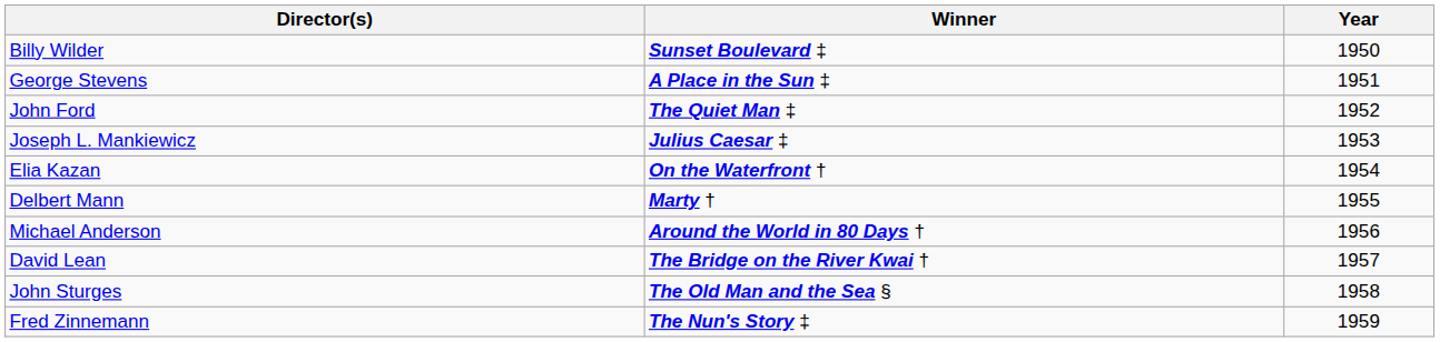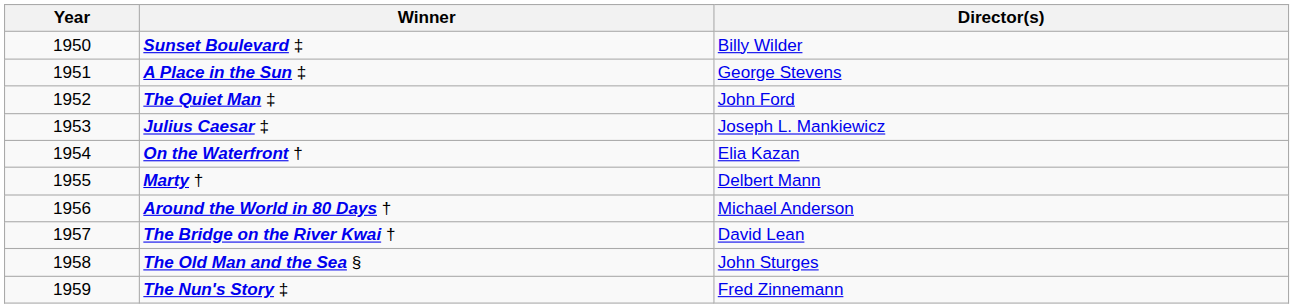 <table class="wikitable" width="95%" cellpadding="5">
 <tr>
+<th width="100"><strong>Year</strong></th>
+<th width="450"><strong>Winner</strong></th>
 <th width="450"><strong>Director(s)</strong></th>
-<th width="450"><strong>Winner</strong></th>
-<th width="100"><strong>Year</strong></th>
 </tr>
 <tr>
+<td style="text-align:center;">1950</td>
+<td><strong><em><a href='#'>Sunset Boulevard</a></em></strong> ‡</td>
 <td><a href='#'>Billy Wilder</a></td>
-<td><strong><em><a href='#'>Sunset Boulevard</a></em></strong> ‡</td>
-<td style="text-align:center;">1950</td>
 </tr>
 <tr>
+<td style="text-align:center;">1951</td>
+<td><strong><em><a href='#'>A Place in the Sun</a></em></strong> ‡</td>
 <td><a href='#'>George Stevens</a></td>
-<td><strong><em><a href='#'>A Place in the Sun</a></em></strong> ‡</td>
-<td style="text-align:center;">1951</td>
 </tr>
 <tr>
+<td style="text-align:center;">1952</td>
+<td><strong><em><a href='#'>The Quiet Man</a></em></strong> ‡</td>
 <td><a href='#'>John Ford</a></td>
-<td><strong><em><a href='#'>The Quiet Man</a></em></strong> ‡</td>
-<td style="text-align:center;">1952</td>
 </tr>
 <tr>
+<td style="text-align:center;">1953</td>
+<td><strong><em><a href='#'>Julius Caesar</a></em></strong> ‡</td>
 <td><a href='#'>Joseph L. Mankiewicz</a></td>
-<td><strong><em><a href='#'>Julius Caesar</a></em></strong> ‡</td>
-<td style="text-align:center;">1953</td>
 </tr>
 <tr>
+<td style="text-align:center;">1954</td>
+<td><strong><em><a href='#'>On the Waterfront</a></em></strong> †</td>
 <td><a href='#'>Elia Kazan</a></td>
-<td><strong><em><a href='#'>On the Waterfront</a></em></strong> †</td>
-<td style="text-align:center;">1954</td>
 </tr>
 <tr>
+<td style="text-align:center;">1955</td>
+<td><strong><em><a href='#'>Marty</a></em></strong> †</td>
 <td><a href='#'>Delbert Mann</a></td>
-<td><strong><em><a href='#'>Marty</a></em></strong> †</td>
-<td style="text-align:center;">1955</td>
 </tr>
 <tr>
+<td style="text-align:center;">1956</td>
+<td><strong><em><a href='#'>Around the World in 80 Days</a></em></strong> †</td>
 <td><a href='#'>Michael Anderson</a></td>
-<td><strong><em><a href='#'>Around the World in 80 Days</a></em></strong> †</td>
-<td style="text-align:center;">1956</td>
 </tr>
 <tr>
+<td style="text-align:center;">1957</td>
+<td><strong><em><a href='#'>The Bridge on the River Kwai</a></em></strong> †</td>
 <td><a href='#'>David Lean</a></td>
-<td><strong><em><a href='#'>The Bridge on the River Kwai</a></em></strong> †</td>
-<td style="text-align:center;">1957</td>
 </tr>
 <tr>
+<td style="text-align:center;">1958</td>
+<td><strong><em><a href='#'>The Old Man and the Sea</a></em></strong> §</td>
 <td><a href='#'>John Sturges</a></td>
-<td><strong><em><a href='#'>The Old Man and the Sea</a></em></strong> §</td>
-<td style="text-align:center;">1958</td>
 </tr>
 <tr>
+<td style="text-align:center;">1959</td>
+<td><strong><em><a href='#'>The Nun's Story</a></em></strong> ‡</td>
 <td><a href='#'>Fred Zinnemann</a></td>
-<td><strong><em><a href='#'>The Nun's Story</a></em></strong> ‡</td>
-<td style="text-align:center;">1959</td>
 </tr>
 </table>
